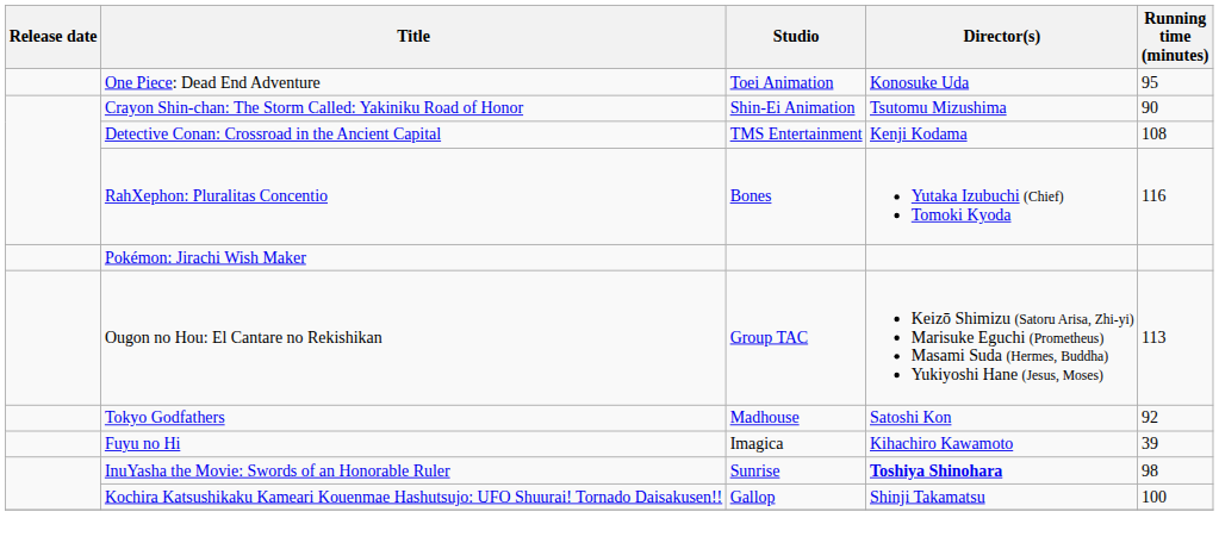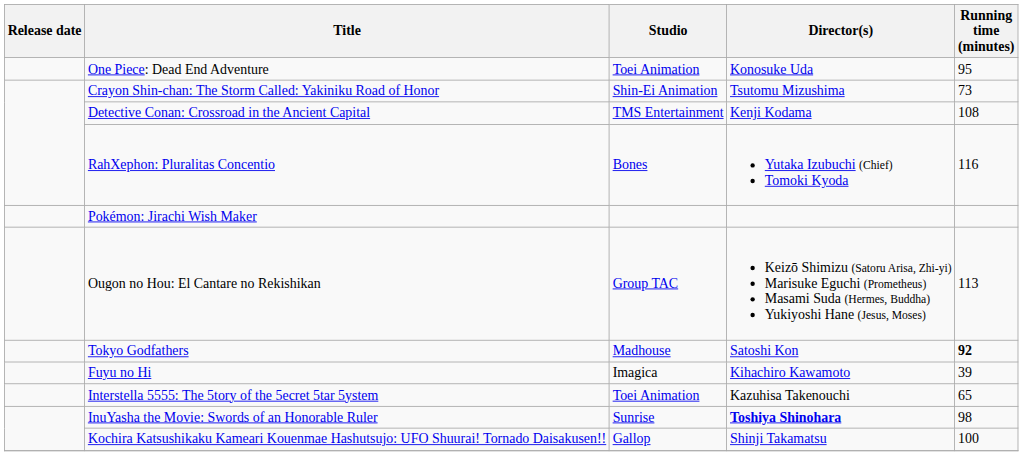 <table class="wikitable sortable" border="1">
 <tr>
 <th>Release date</th>
 <th>Title</th>
 <th>Studio</th>
 <th>Director(s)</th>
 <th width="10px">Running time (minutes)</th>
 </tr>
 <tr>
 <td></td>
 <td><a href='#'>One Piece</a>: Dead End Adventure</td>
 <td><a href='#'>Toei Animation</a></td>
 <td><a href='#'>Konosuke Uda</a></td>
 <td>95</td>
 </tr>
 <tr>
 <td rowspan="3"></td>
 <td><a href='#'>Crayon Shin-chan: The Storm Called: Yakiniku Road of Honor</a></td>
 <td><a href='#'>Shin-Ei Animation</a></td>
 <td><a href='#'>Tsutomu Mizushima</a></td>
-<td>90</td>
+<td>73</td>
 </tr>
 <tr>
 <td><a href='#'>Detective Conan: Crossroad in the Ancient Capital</a></td>
 <td><a href='#'>TMS Entertainment</a></td>
 <td><a href='#'>Kenji Kodama</a></td>
 <td>108</td>
 </tr>
 <tr>
 <td><a href='#'>RahXephon: Pluralitas Concentio</a></td>
 <td><a href='#'>Bones</a></td>
 <td><br><ul><li><a href='#'>Yutaka Izubuchi</a> <small>(Chief)</small></li><li><a href='#'>Tomoki Kyoda</a></li></ul></td>
 <td>116</td>
 </tr>
 <tr>
 <td></td>
 <td><a href='#'>Pokémon: Jirachi Wish Maker</a></td>
 <td></td>
 <td></td>
 <td></td>
 </tr>
 <tr>
 <td></td>
 <td>Ougon no Hou: El Cantare no Rekishikan</td>
 <td><a href='#'>Group TAC</a></td>
 <td><br><ul><li>Keizō Shimizu <small>(Satoru Arisa, Zhi-yi)</small></li><li>Marisuke Eguchi <small>(Prometheus)</small></li><li>Masami Suda <small>(Hermes, Buddha)</small></li><li>Yukiyoshi Hane <small>(Jesus, Moses)</small></li></ul></td>
 <td>113</td>
 </tr>
 <tr>
 <td></td>
 <td><a href='#'>Tokyo Godfathers</a></td>
 <td><a href='#'>Madhouse</a></td>
 <td><a href='#'>Satoshi Kon</a></td>
-<td>92</td>
+<td><strong>92</strong></td>
 </tr>
 <tr>
 <td></td>
 <td><a href='#'>Fuyu no Hi</a></td>
 <td>Imagica</td>
 <td><a href='#'>Kihachiro Kawamoto</a></td>
 <td>39</td>
+</tr>
+<tr>
+<td></td>
+<td><a href='#'>Interstella 5555: The 5tory of the 5ecret 5tar 5ystem</a></td>
+<td><a href='#'>Toei Animation</a></td>
+<td>Kazuhisa Takenouchi</td>
+<td>65</td>
 </tr>
 <tr>
 <td rowspan="2"></td>
 <td><a href='#'>InuYasha the Movie: Swords of an Honorable Ruler</a></td>
 <td><a href='#'>Sunrise</a></td>
 <td><strong><a href='#'>Toshiya Shinohara</a></strong></td>
 <td>98</td>
 </tr>
 <tr>
 <td><a href='#'>Kochira Katsushikaku Kameari Kouenmae Hashutsujo: UFO Shuurai! Tornado Daisakusen!!</a></td>
 <td><a href='#'>Gallop</a></td>
 <td><a href='#'>Shinji Takamatsu</a></td>
 <td>100</td>
 </tr>
 <tr>
 </tr>
 </table>
